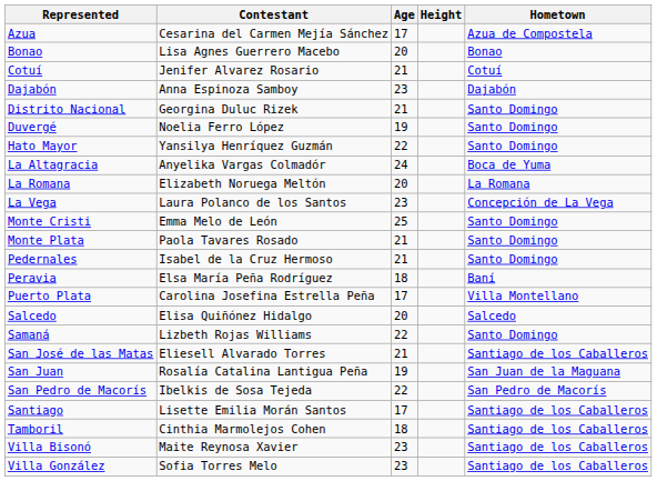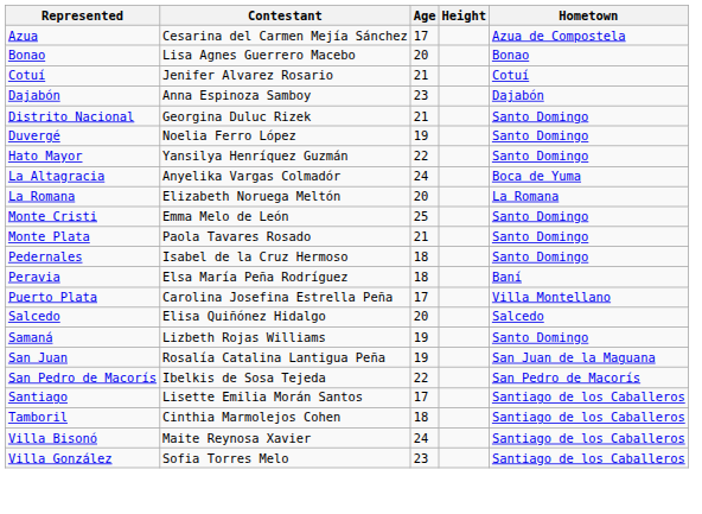 <table class="sortable wikitable">
 <tr>
 <th>Represented</th>
 <th>Contestant</th>
 <th>Age</th>
 <th>Height</th>
 <th>Hometown</th>
 </tr>
 <tr>
 <td><a href='#'>Azua</a></td>
 <td>Cesarina del Carmen Mejía Sánchez</td>
 <td>17</td>
 <td></td>
 <td><a href='#'>Azua de Compostela</a></td>
 </tr>
 <tr>
 <td><a href='#'>Bonao</a></td>
 <td>Lisa Agnes Guerrero Macebo</td>
 <td>20</td>
 <td></td>
 <td><a href='#'>Bonao</a></td>
 </tr>
 <tr>
 <td><a href='#'>Cotuí</a></td>
 <td>Jenifer Alvarez Rosario</td>
 <td>21</td>
 <td></td>
 <td><a href='#'>Cotuí</a></td>
 </tr>
 <tr>
 <td><a href='#'>Dajabón</a></td>
 <td>Anna Espinoza Samboy</td>
 <td>23</td>
 <td></td>
 <td><a href='#'>Dajabón</a></td>
 </tr>
 <tr>
 <td><a href='#'>Distrito Nacional</a></td>
 <td>Georgina Duluc Rizek</td>
 <td>21</td>
 <td></td>
 <td><a href='#'>Santo Domingo</a></td>
 </tr>
 <tr>
 <td><a href='#'>Duvergé</a></td>
 <td>Noelia Ferro López</td>
 <td>19</td>
 <td></td>
 <td><a href='#'>Santo Domingo</a></td>
 </tr>
 <tr>
 <td><a href='#'>Hato Mayor</a></td>
 <td>Yansilya Henríquez Guzmán</td>
 <td>22</td>
 <td></td>
 <td><a href='#'>Santo Domingo</a></td>
 </tr>
 <tr>
 <td><a href='#'>La Altagracia</a></td>
 <td>Anyelika Vargas Colmadór</td>
 <td>24</td>
 <td></td>
 <td><a href='#'>Boca de Yuma</a></td>
 </tr>
 <tr>
 <td><a href='#'>La Romana</a></td>
 <td>Elizabeth Noruega Meltón</td>
 <td>20</td>
 <td></td>
 <td><a href='#'>La Romana</a></td>
 </tr>
 <tr>
-<td><a href='#'>La Vega</a></td>
-<td>Laura Polanco de los Santos</td>
-<td>23</td>
-<td></td>
-<td><a href='#'>Concepción de La Vega</a></td>
-</tr>
-<tr>
 <td><a href='#'>Monte Cristi</a></td>
 <td>Emma Melo de León</td>
 <td>25</td>
 <td></td>
 <td><a href='#'>Santo Domingo</a></td>
 </tr>
 <tr>
 <td><a href='#'>Monte Plata</a></td>
 <td>Paola Tavares Rosado</td>
 <td>21</td>
 <td></td>
 <td><a href='#'>Santo Domingo</a></td>
 </tr>
 <tr>
 <td><a href='#'>Pedernales</a></td>
 <td>Isabel de la Cruz Hermoso</td>
-<td>21</td>
+<td>18</td>
 <td></td>
 <td><a href='#'>Santo Domingo</a></td>
 </tr>
 <tr>
 <td><a href='#'>Peravia</a></td>
 <td>Elsa María Peña Rodríguez</td>
 <td>18</td>
 <td></td>
 <td><a href='#'>Baní</a></td>
 </tr>
 <tr>
 <td><a href='#'>Puerto Plata</a></td>
 <td>Carolina Josefina Estrella Peña</td>
 <td>17</td>
 <td></td>
 <td><a href='#'>Villa Montellano</a></td>
 </tr>
 <tr>
 <td><a href='#'>Salcedo</a></td>
 <td>Elisa Quiñónez Hidalgo</td>
 <td>20</td>
 <td></td>
 <td><a href='#'>Salcedo</a></td>
 </tr>
 <tr>
 <td><a href='#'>Samaná</a></td>
 <td>Lizbeth Rojas Williams</td>
-<td>22</td>
+<td>19</td>
 <td></td>
 <td><a href='#'>Santo Domingo</a></td>
-</tr>
-<tr>
-<td><a href='#'>San José de las Matas</a></td>
-<td>Eliesell Alvarado Torres</td>
-<td>21</td>
-<td></td>
-<td><a href='#'>Santiago de los Caballeros</a></td>
 </tr>
 <tr>
 <td><a href='#'>San Juan</a></td>
 <td>Rosalía Catalina Lantigua Peña</td>
 <td>19</td>
 <td></td>
 <td><a href='#'>San Juan de la Maguana</a></td>
 </tr>
 <tr>
 <td><a href='#'>San Pedro de Macorís</a></td>
 <td>Ibelkis de Sosa Tejeda</td>
 <td>22</td>
 <td></td>
 <td><a href='#'>San Pedro de Macorís</a></td>
 </tr>
 <tr>
 <td><a href='#'>Santiago</a></td>
 <td>Lisette Emilia Morán Santos</td>
 <td>17</td>
 <td></td>
 <td><a href='#'>Santiago de los Caballeros</a></td>
 </tr>
 <tr>
 <td><a href='#'>Tamboril</a></td>
 <td>Cinthia Marmolejos Cohen</td>
 <td>18</td>
 <td></td>
 <td><a href='#'>Santiago de los Caballeros</a></td>
 </tr>
 <tr>
 <td><a href='#'>Villa Bisonó</a></td>
 <td>Maite Reynosa Xavier</td>
-<td>23</td>
+<td>24</td>
 <td></td>
 <td><a href='#'>Santiago de los Caballeros</a></td>
 </tr>
 <tr>
 <td><a href='#'>Villa González</a></td>
 <td>Sofia Torres Melo</td>
 <td>23</td>
 <td></td>
 <td><a href='#'>Santiago de los Caballeros</a></td>
 </tr>
 </table>
